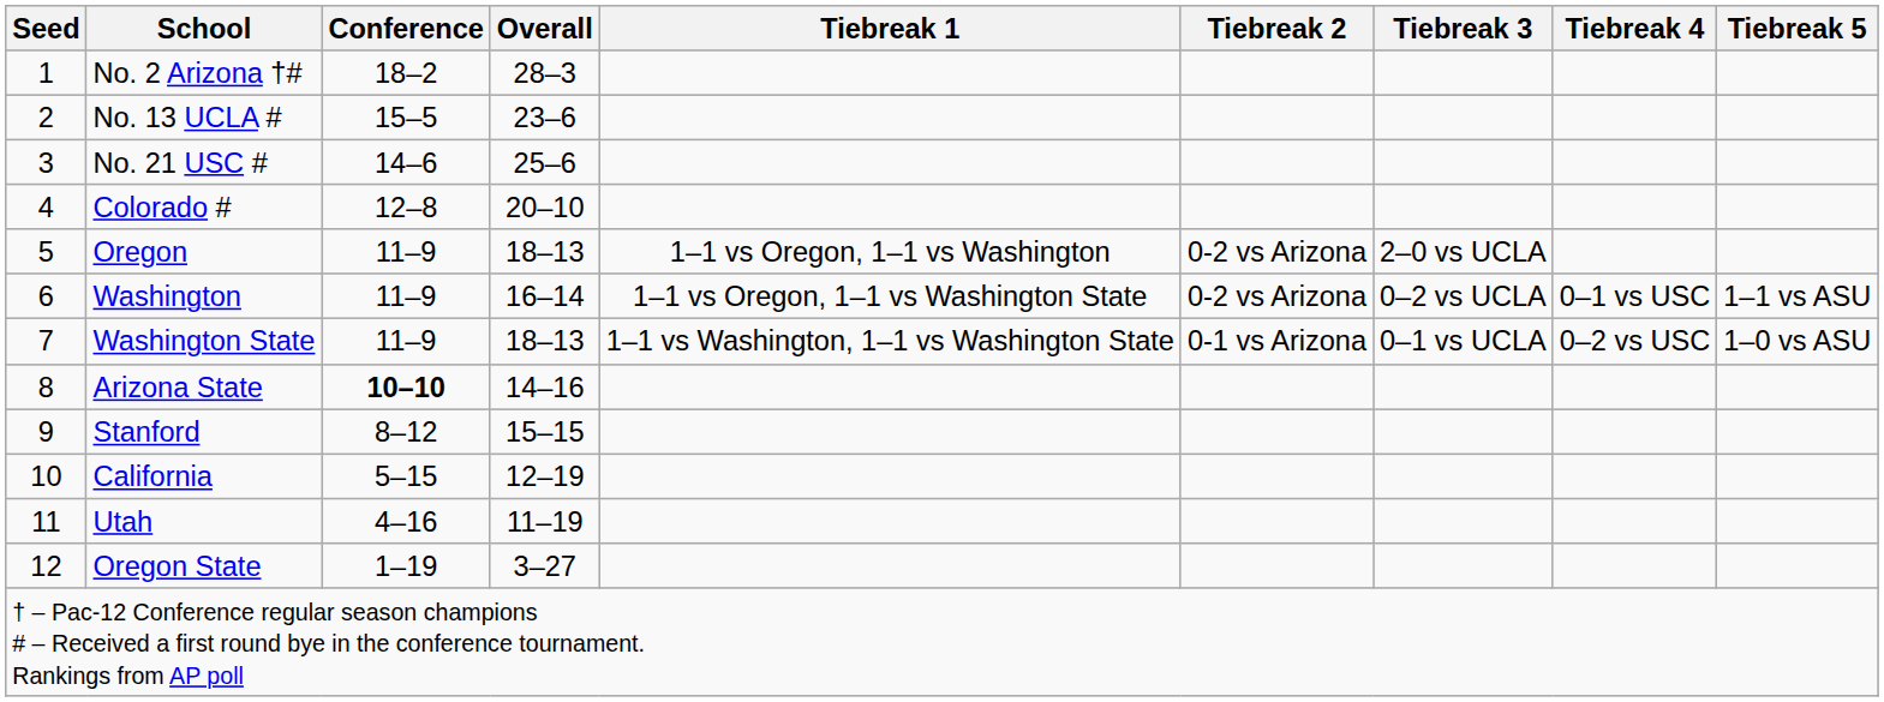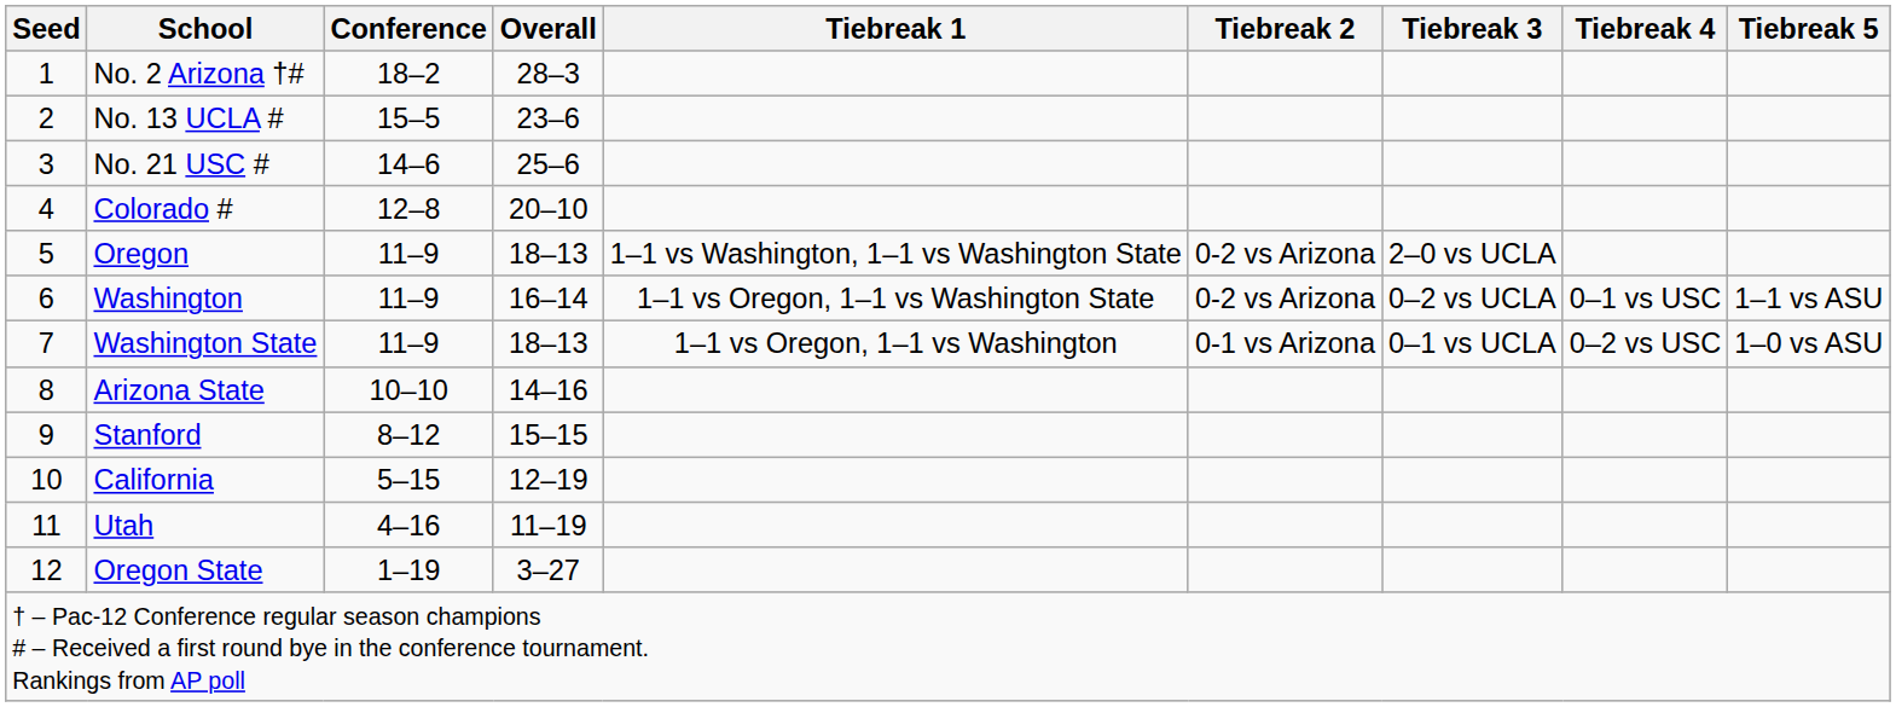 <table class="wikitable" style="white-space:nowrap; font-size:95%; text-align:center">
 <tr>
 <th>Seed</th>
 <th>School</th>
 <th>Conference</th>
 <th>Overall</th>
 <th>Tiebreak 1</th>
 <th>Tiebreak 2</th>
 <th>Tiebreak 3</th>
 <th>Tiebreak 4</th>
 <th>Tiebreak 5</th>
 </tr>
 <tr>
 <td>1</td>
 <td align=left>No. 2 <a href='#'>Arizona</a>  †#</td>
 <td>18–2</td>
 <td>28–3</td>
 <td></td>
 <td></td>
 <td></td>
 <td></td>
 <td></td>
 </tr>
 <tr>
 <td>2</td>
 <td align=left>No. 13 <a href='#'>UCLA</a> #</td>
 <td>15–5</td>
 <td>23–6</td>
 <td></td>
 <td></td>
 <td></td>
 <td></td>
 <td></td>
 </tr>
 <tr>
 <td>3</td>
 <td align=left>No. 21 <a href='#'>USC</a> #</td>
 <td>14–6</td>
 <td>25–6</td>
 <td></td>
 <td></td>
 <td></td>
 <td></td>
 <td></td>
 </tr>
 <tr>
 <td>4</td>
 <td align=left><a href='#'>Colorado</a> #</td>
 <td>12–8</td>
 <td>20–10</td>
 <td></td>
 <td></td>
 <td></td>
 <td></td>
 <td></td>
 </tr>
 <tr>
 <td>5</td>
 <td align=left><a href='#'>Oregon</a></td>
 <td>11–9</td>
 <td>18–13</td>
-<td>1–1 vs Oregon, 1–1 vs Washington</td>
+<td>1–1 vs Washington, 1–1 vs Washington State</td>
 <td>0-2 vs Arizona</td>
 <td>2–0 vs UCLA</td>
 <td></td>
 <td></td>
 </tr>
 <tr>
 <td>6</td>
 <td align=left><a href='#'>Washington</a></td>
 <td>11–9</td>
 <td>16–14</td>
 <td>1–1 vs Oregon, 1–1 vs Washington State</td>
 <td>0-2 vs Arizona</td>
 <td>0–2 vs UCLA</td>
 <td>0–1 vs USC</td>
 <td>1–1 vs ASU</td>
 </tr>
 <tr>
 <td>7</td>
 <td align=left><a href='#'>Washington State</a></td>
 <td>11–9</td>
 <td>18–13</td>
-<td>1–1 vs Washington, 1–1 vs Washington State</td>
+<td>1–1 vs Oregon, 1–1 vs Washington</td>
 <td>0-1 vs Arizona</td>
 <td>0–1 vs UCLA</td>
 <td>0–2 vs USC</td>
 <td>1–0 vs ASU</td>
 </tr>
 <tr>
 <td>8</td>
 <td align=left><a href='#'>Arizona State</a></td>
-<td><strong>10–10</strong></td>
+<td>10–10</td>
 <td>14–16</td>
 <td></td>
 <td></td>
 <td></td>
 <td></td>
 <td></td>
 </tr>
 <tr>
 <td>9</td>
 <td align=left><a href='#'>Stanford</a></td>
 <td>8–12</td>
 <td>15–15</td>
 <td></td>
 <td></td>
 <td></td>
 <td></td>
 <td></td>
 </tr>
 <tr>
 <td>10</td>
 <td align=left><a href='#'>California</a></td>
 <td>5–15</td>
 <td>12–19</td>
 <td></td>
 <td></td>
 <td></td>
 <td></td>
 <td></td>
 </tr>
 <tr>
 <td>11</td>
 <td align=left><a href='#'>Utah</a></td>
 <td>4–16</td>
 <td>11–19</td>
 <td></td>
 <td></td>
 <td></td>
 <td></td>
 <td></td>
 </tr>
 <tr>
 <td>12</td>
 <td align=left><a href='#'>Oregon State</a></td>
 <td>1–19</td>
 <td>3–27</td>
 <td></td>
 <td></td>
 <td></td>
 <td></td>
 <td></td>
 </tr>
 <tr>
 <td colspan=10 align=left><small>† – Pac-12 Conference regular season champions<br># – Received a first round bye in the conference tournament.<br>Rankings from <a href='#'>AP poll</a><br></small></td>
 </tr>
 </table>
